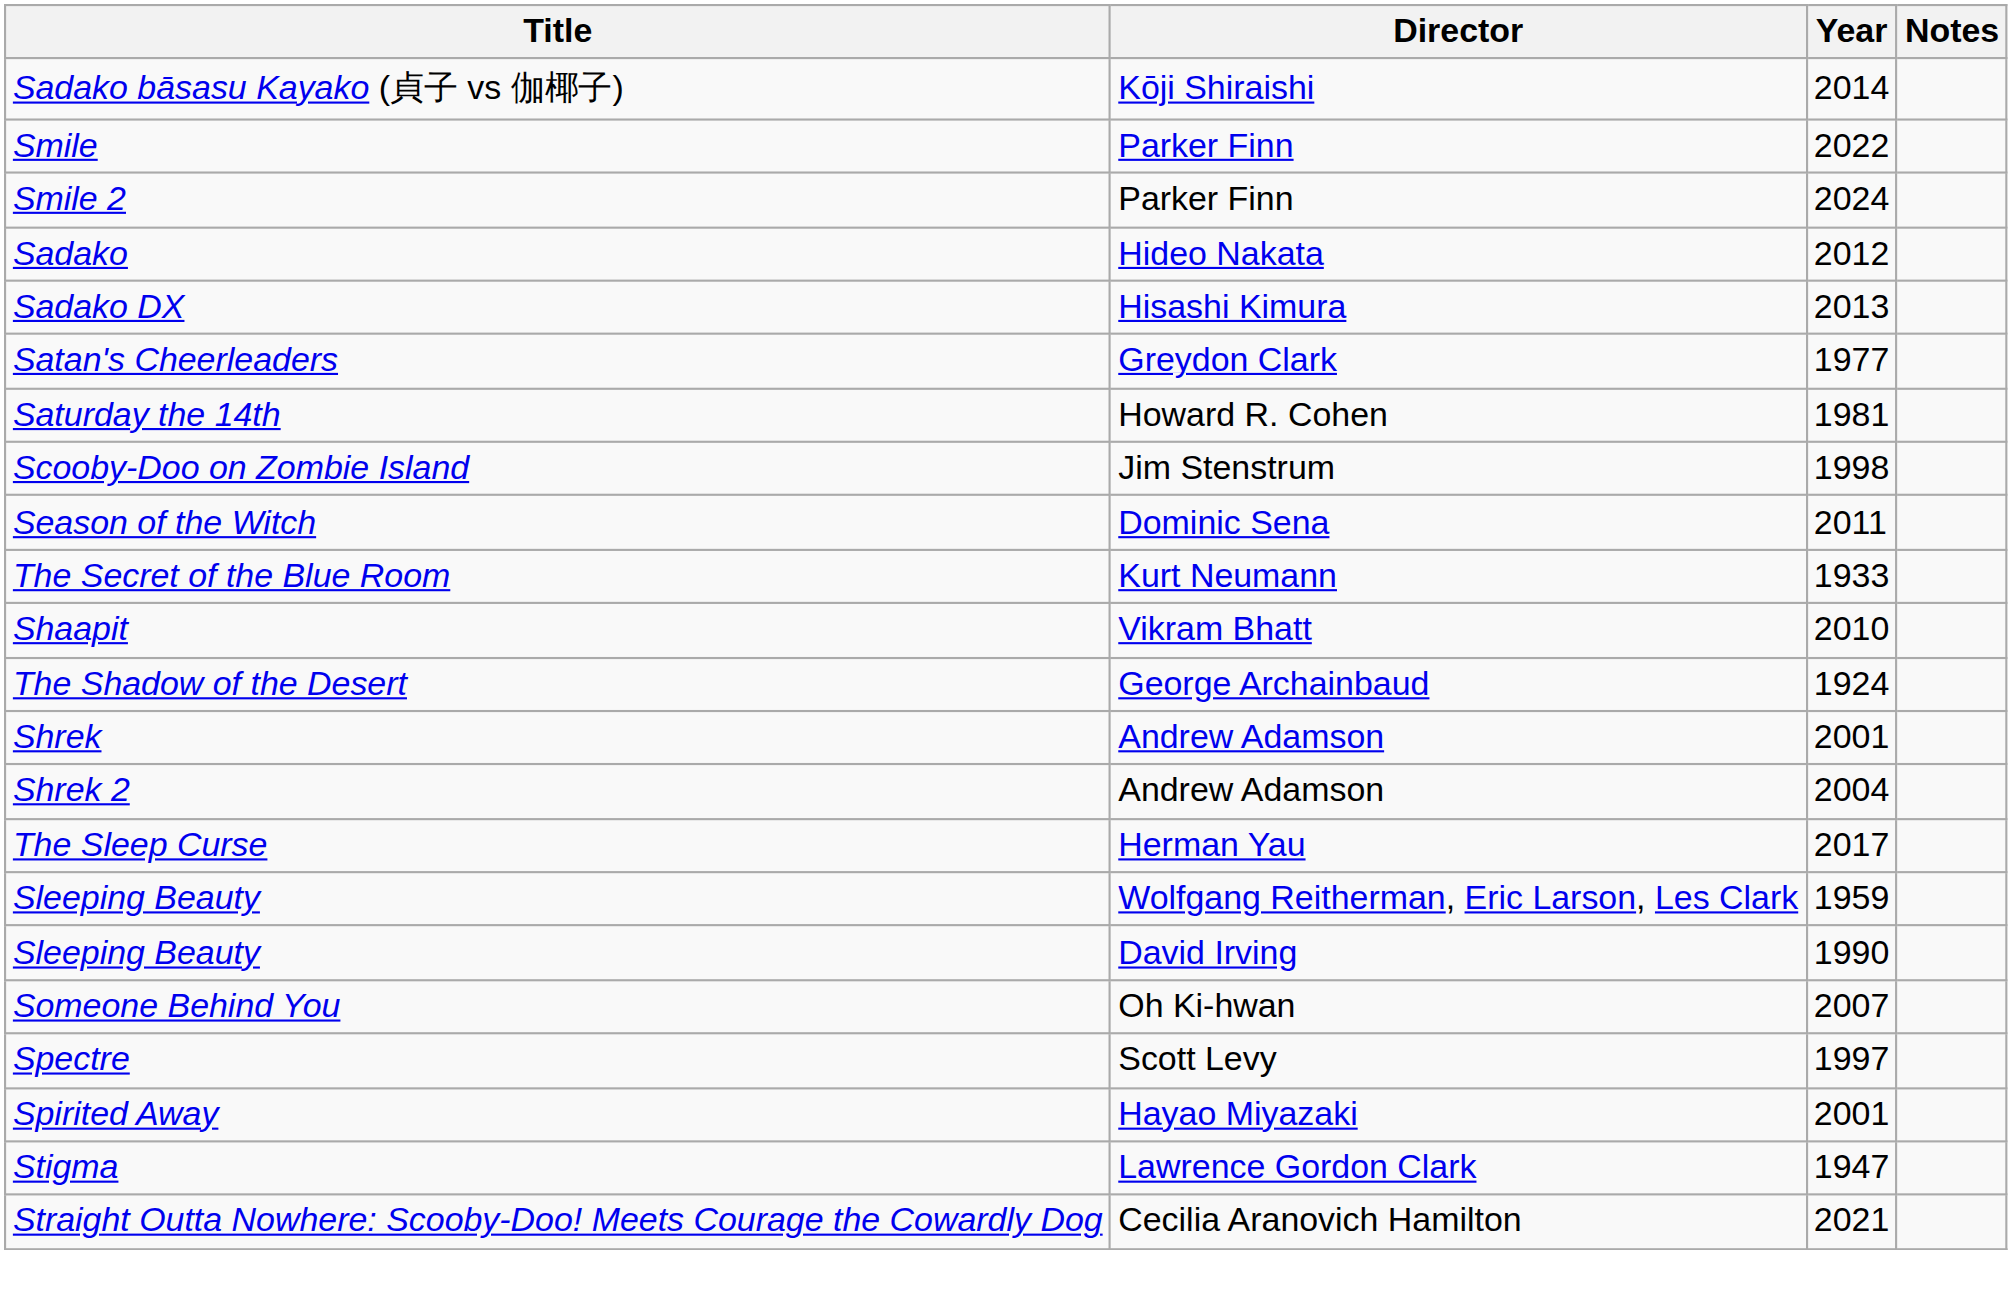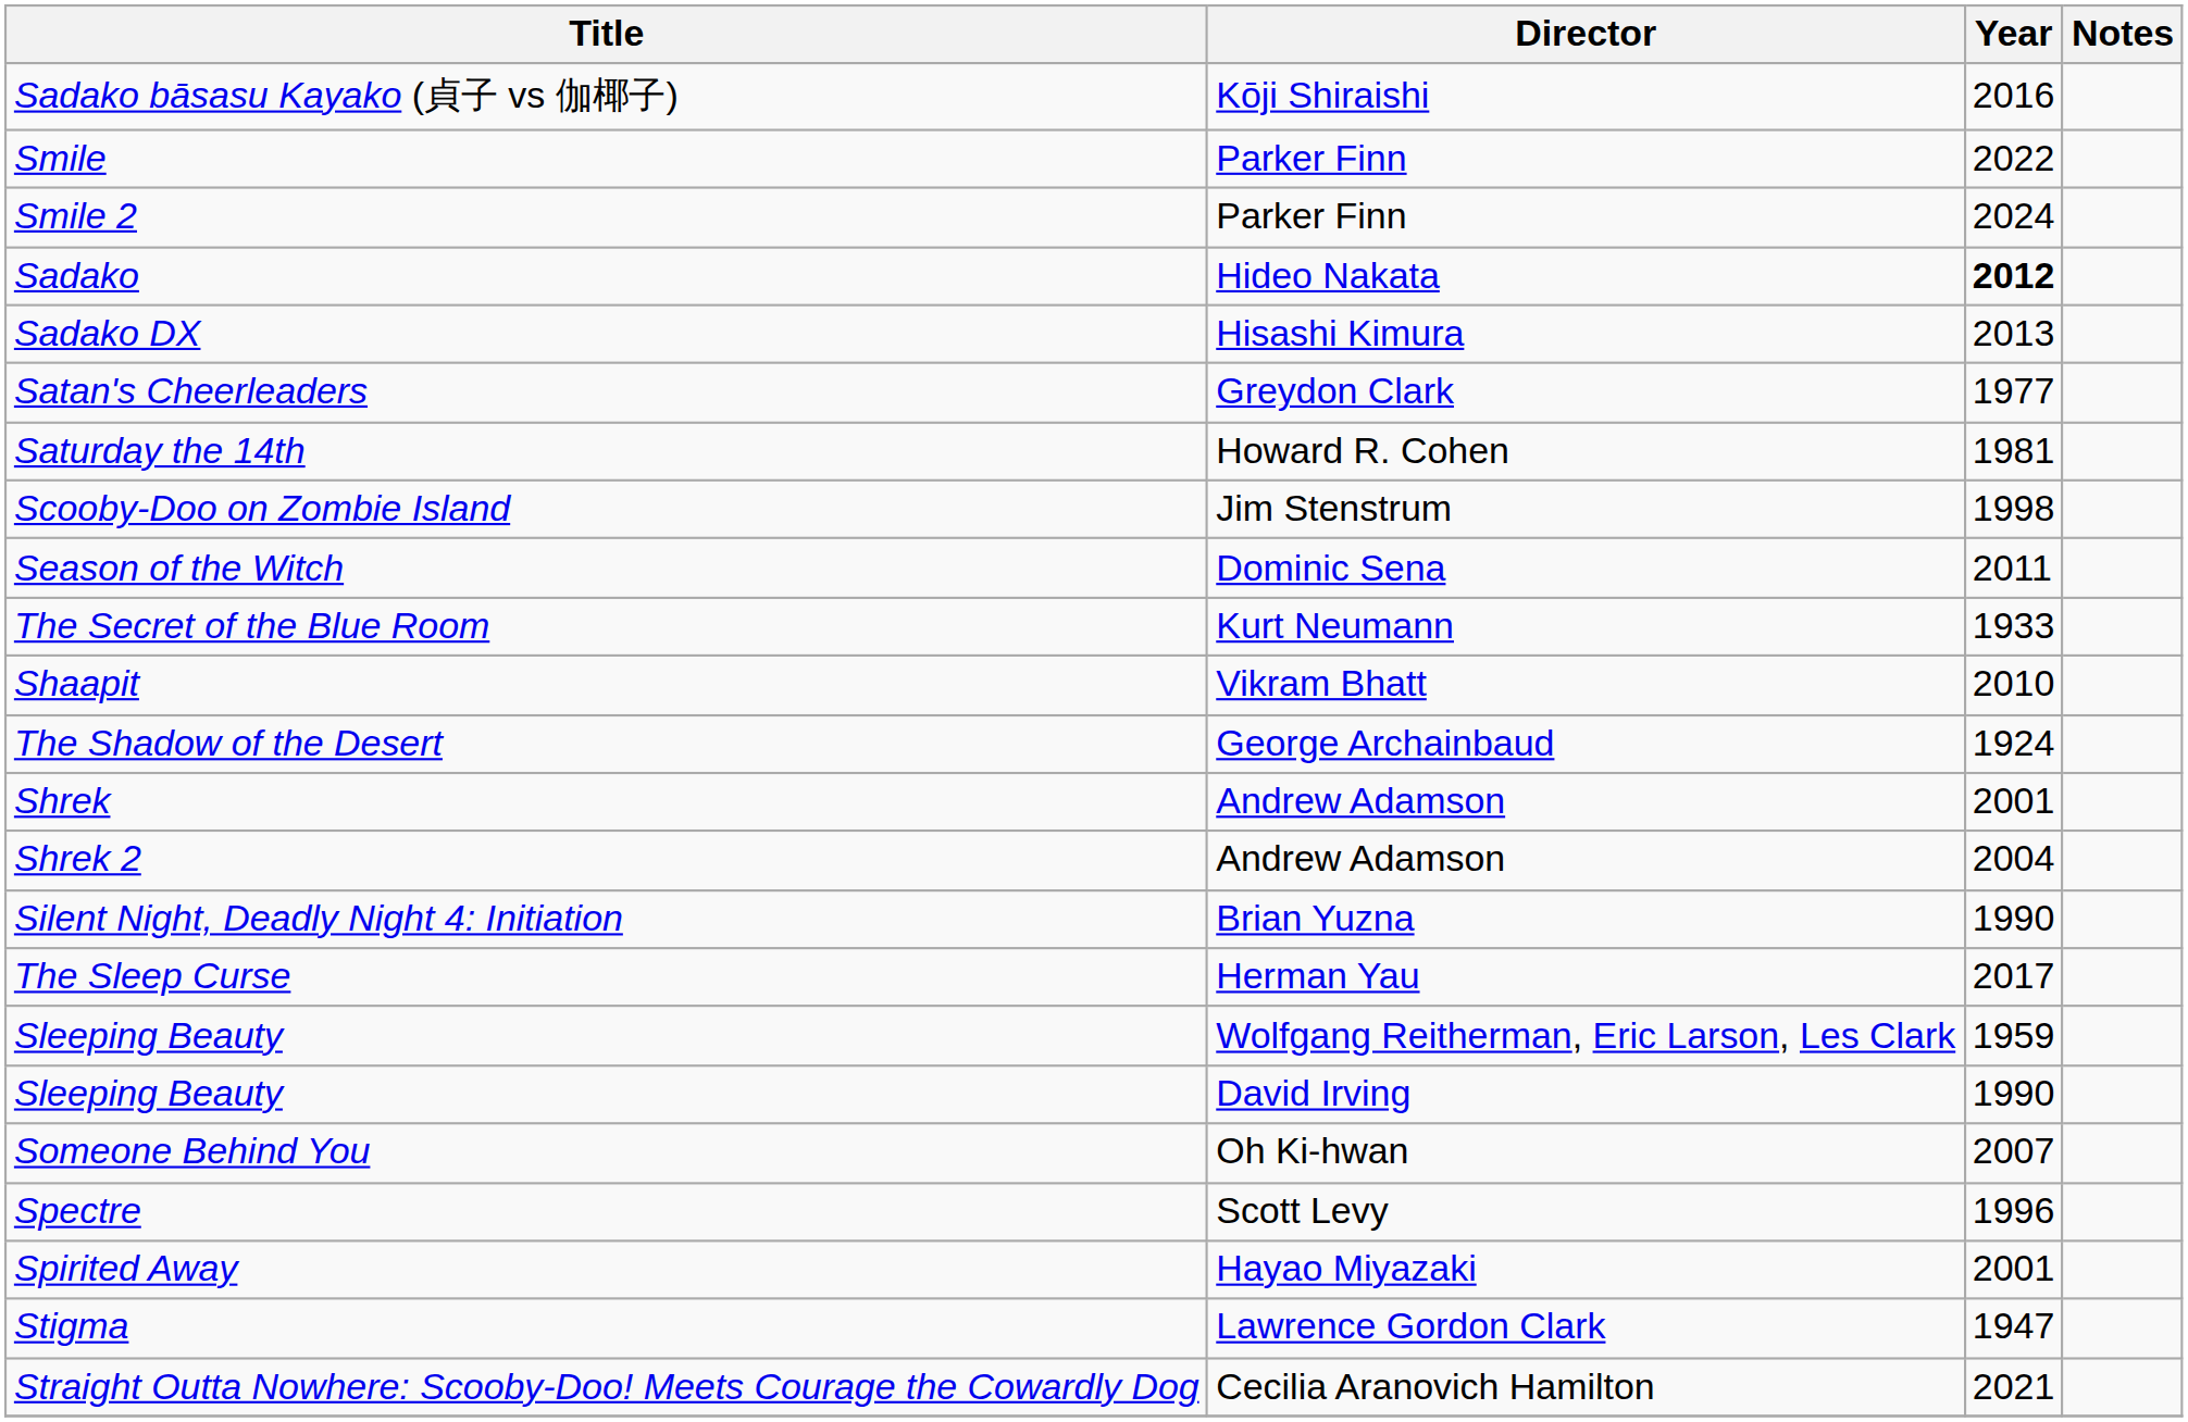 <table class="wikitable">
 <tr>
 <th>Title</th>
 <th>Director</th>
 <th>Year</th>
 <th>Notes</th>
 </tr>
 <tr>
 <td><em><a href='#'>Sadako bāsasu Kayako</a></em> (貞子 vs 伽椰子)</td>
 <td><a href='#'>Kōji Shiraishi</a></td>
-<td>2014</td>
+<td>2016</td>
 <td></td>
 </tr>
 <tr>
 <td><em><a href='#'>Smile</a></em></td>
 <td><a href='#'>Parker Finn</a></td>
 <td>2022</td>
 <td></td>
 </tr>
 <tr>
 <td><em><a href='#'>Smile 2</a></em></td>
 <td>Parker Finn</td>
 <td>2024</td>
 <td></td>
 </tr>
 <tr>
 <td><em><a href='#'>Sadako</a></em></td>
 <td><a href='#'>Hideo Nakata</a></td>
-<td>2012</td>
+<td><strong>2012</strong></td>
 <td></td>
 </tr>
 <tr>
 <td><em><a href='#'>Sadako DX</a></em></td>
 <td><a href='#'>Hisashi Kimura</a></td>
 <td>2013</td>
 <td></td>
 </tr>
 <tr>
 <td><em><a href='#'>Satan's Cheerleaders</a></em></td>
 <td><a href='#'>Greydon Clark</a></td>
 <td>1977</td>
 <td></td>
 </tr>
 <tr>
 <td><em><a href='#'>Saturday the 14th</a></em></td>
 <td>Howard R. Cohen</td>
 <td>1981</td>
 <td></td>
 </tr>
 <tr>
 <td><em><a href='#'>Scooby-Doo on Zombie Island</a></em></td>
 <td>Jim Stenstrum</td>
 <td>1998</td>
 <td></td>
 </tr>
 <tr>
 <td><em><a href='#'>Season of the Witch</a></em></td>
 <td><a href='#'>Dominic Sena</a></td>
 <td>2011</td>
 <td></td>
 </tr>
 <tr>
 <td><em><a href='#'>The Secret of the Blue Room</a></em></td>
 <td><a href='#'>Kurt Neumann</a></td>
 <td>1933</td>
 <td></td>
 </tr>
 <tr>
 <td><em><a href='#'>Shaapit</a></em></td>
 <td><a href='#'>Vikram Bhatt</a></td>
 <td>2010</td>
 <td></td>
 </tr>
 <tr>
 <td><em><a href='#'>The Shadow of the Desert</a></em></td>
 <td><a href='#'>George Archainbaud</a></td>
 <td>1924</td>
 <td></td>
 </tr>
 <tr>
 <td><em><a href='#'>Shrek</a></em></td>
 <td><a href='#'>Andrew Adamson</a></td>
 <td>2001</td>
 <td></td>
 </tr>
 <tr>
 <td><em><a href='#'>Shrek 2</a></em></td>
 <td>Andrew Adamson</td>
 <td>2004</td>
 <td></td>
 </tr>
 <tr>
+<td><em><a href='#'>Silent Night, Deadly Night 4: Initiation</a></em></td>
+<td><a href='#'>Brian Yuzna</a></td>
+<td>1990</td>
+<td></td>
+</tr>
+<tr>
 <td><em><a href='#'>The Sleep Curse</a></em></td>
 <td><a href='#'>Herman Yau</a></td>
 <td>2017</td>
 <td></td>
 </tr>
 <tr>
 <td><em><a href='#'>Sleeping Beauty</a></em></td>
 <td><a href='#'>Wolfgang Reitherman</a>, <a href='#'>Eric Larson</a>, <a href='#'>Les Clark</a></td>
 <td>1959</td>
 <td></td>
 </tr>
 <tr>
 <td><em><a href='#'>Sleeping Beauty</a></em></td>
 <td><a href='#'>David Irving</a></td>
 <td>1990</td>
 <td></td>
 </tr>
 <tr>
 <td><em><a href='#'>Someone Behind You</a></em></td>
 <td>Oh Ki-hwan</td>
 <td>2007</td>
 <td></td>
 </tr>
 <tr>
 <td><em><a href='#'>Spectre</a></em></td>
 <td>Scott Levy</td>
-<td>1997</td>
+<td>1996</td>
 <td></td>
 </tr>
 <tr>
 <td><em><a href='#'>Spirited Away</a></em></td>
 <td><a href='#'>Hayao Miyazaki</a></td>
 <td>2001</td>
 <td></td>
 </tr>
 <tr>
 <td><em><a href='#'>Stigma</a></em></td>
 <td><a href='#'>Lawrence Gordon Clark </a></td>
 <td>1947</td>
 <td></td>
 </tr>
 <tr>
 <td><em><a href='#'>Straight Outta Nowhere: Scooby-Doo! Meets Courage the Cowardly Dog</a></em></td>
 <td>Cecilia Aranovich Hamilton</td>
 <td>2021</td>
 <td></td>
 </tr>
 <tr>
 </tr>
 </table>
